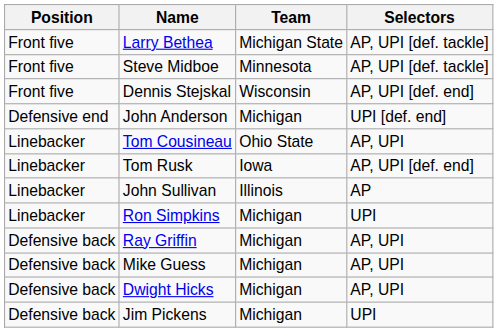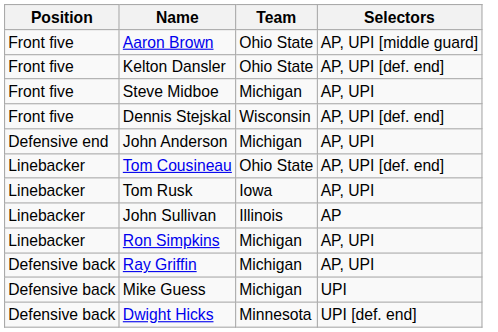 <table class="wikitable" style="font-size: 90%">
 <tr>
 <th>Position</th>
 <th>Name</th>
 <th>Team</th>
 <th>Selectors</th>
 </tr>
 <tr>
 <td>Front five</td>
-<td><a href='#'>Larry Bethea</a></td>
-<td>Michigan State</td>
-<td>AP, UPI [def. tackle]</td>
+<td><a href='#'>Aaron Brown</a></td>
+<td>Ohio State</td>
+<td>AP, UPI [middle guard]</td>
+</tr>
+<tr>
+<td>Front five</td>
+<td>Kelton Dansler</td>
+<td>Ohio State</td>
+<td>AP, UPI [def. end]</td>
 </tr>
 <tr>
 <td>Front five</td>
 <td>Steve Midboe</td>
-<td>Minnesota</td>
-<td>AP, UPI [def. tackle]</td>
+<td>Michigan</td>
+<td>AP, UPI</td>
 </tr>
 <tr>
 <td>Front five</td>
 <td>Dennis Stejskal</td>
 <td>Wisconsin</td>
 <td>AP, UPI [def. end]</td>
 </tr>
 <tr>
 <td>Defensive end</td>
 <td>John Anderson</td>
 <td>Michigan</td>
-<td>UPI [def. end]</td>
+<td>AP, UPI</td>
 </tr>
 <tr>
 <td>Linebacker</td>
 <td><a href='#'>Tom Cousineau</a></td>
 <td>Ohio State</td>
-<td>AP, UPI</td>
+<td>AP, UPI [def. end]</td>
 </tr>
 <tr>
 <td>Linebacker</td>
 <td>Tom Rusk</td>
 <td>Iowa</td>
-<td>AP, UPI [def. end]</td>
+<td>AP, UPI</td>
 </tr>
 <tr>
 <td>Linebacker</td>
 <td>John Sullivan</td>
 <td>Illinois</td>
 <td>AP</td>
 </tr>
 <tr>
 <td>Linebacker</td>
 <td><a href='#'>Ron Simpkins</a></td>
 <td>Michigan</td>
-<td>UPI</td>
+<td>AP, UPI</td>
 </tr>
 <tr>
 <td>Defensive back</td>
 <td><a href='#'>Ray Griffin</a></td>
 <td>Michigan</td>
 <td>AP, UPI</td>
 </tr>
 <tr>
 <td>Defensive back</td>
 <td>Mike Guess</td>
 <td>Michigan</td>
-<td>AP, UPI</td>
+<td>UPI</td>
 </tr>
 <tr>
 <td>Defensive back</td>
 <td><a href='#'>Dwight Hicks</a></td>
-<td>Michigan</td>
-<td>AP, UPI</td>
-</tr>
-<tr>
-<td>Defensive back</td>
-<td>Jim Pickens</td>
-<td>Michigan</td>
-<td>UPI</td>
+<td>Minnesota</td>
+<td>UPI [def. end]</td>
 </tr>
 </table>
